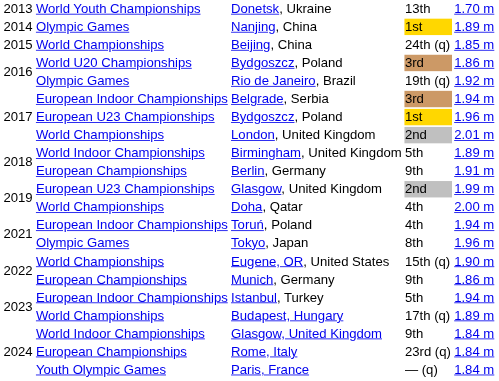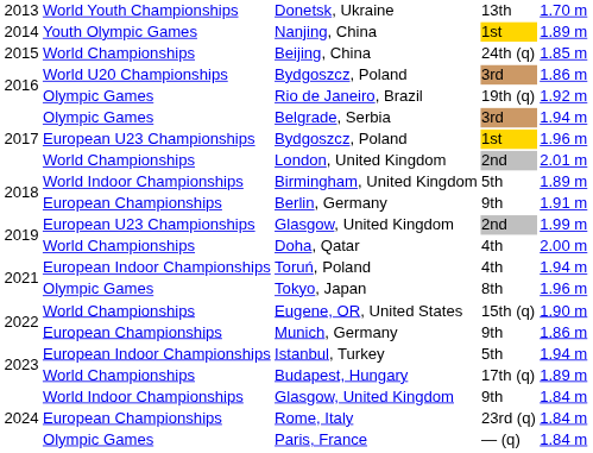 <table>
 <tr>
 <td>2013</td>
 <td><a href='#'>World Youth Championships</a></td>
 <td><a href='#'>Donetsk</a>, Ukraine</td>
 <td>13th</td>
 <td><a href='#'>1.70 m</a></td>
 </tr>
 <tr>
 <td>2014</td>
-<td><a href='#'>Olympic Games</a></td>
+<td><a href='#'>Youth Olympic Games</a></td>
 <td><a href='#'>Nanjing</a>, China</td>
 <td bgcolor=gold>1st</td>
 <td><a href='#'>1.89 m</a></td>
 </tr>
 <tr>
 <td>2015</td>
 <td><a href='#'>World Championships</a></td>
 <td><a href='#'>Beijing</a>, China</td>
 <td>24th (q)</td>
 <td><a href='#'>1.85 m</a></td>
 </tr>
 <tr>
 <td rowspan=2>2016</td>
 <td><a href='#'>World U20 Championships</a></td>
 <td><a href='#'>Bydgoszcz</a>, Poland</td>
 <td bgcolor=cc9966>3rd</td>
 <td><a href='#'>1.86 m</a></td>
 </tr>
 <tr>
 <td><a href='#'>Olympic Games</a></td>
 <td><a href='#'>Rio de Janeiro</a>, Brazil</td>
 <td>19th (q)</td>
 <td><a href='#'>1.92 m</a></td>
 </tr>
 <tr>
 <td rowspan=3>2017</td>
-<td><a href='#'>European Indoor Championships</a></td>
+<td><a href='#'>Olympic Games</a></td>
 <td><a href='#'>Belgrade</a>, Serbia</td>
 <td bgcolor=cc9966>3rd</td>
 <td><a href='#'>1.94 m</a></td>
 </tr>
 <tr>
 <td><a href='#'>European U23 Championships</a></td>
 <td><a href='#'>Bydgoszcz</a>, Poland</td>
 <td bgcolor=gold>1st</td>
 <td><a href='#'>1.96 m</a></td>
 </tr>
 <tr>
 <td><a href='#'>World Championships</a></td>
 <td><a href='#'>London</a>, United Kingdom</td>
 <td bgcolor=silver>2nd</td>
 <td><a href='#'>2.01 m</a></td>
 </tr>
 <tr>
 <td rowspan=2>2018</td>
 <td><a href='#'>World Indoor Championships</a></td>
 <td><a href='#'>Birmingham</a>, United Kingdom</td>
 <td>5th</td>
 <td><a href='#'>1.89 m</a></td>
 </tr>
 <tr>
 <td><a href='#'>European Championships</a></td>
 <td><a href='#'>Berlin</a>, Germany</td>
 <td>9th</td>
 <td><a href='#'>1.91 m</a></td>
 </tr>
 <tr>
 <td rowspan=2>2019</td>
 <td><a href='#'>European U23 Championships</a></td>
 <td><a href='#'>Glasgow</a>, United Kingdom</td>
 <td bgcolor=silver>2nd</td>
 <td><a href='#'>1.99 m</a></td>
 </tr>
 <tr>
 <td><a href='#'>World Championships</a></td>
 <td><a href='#'>Doha</a>, Qatar</td>
 <td>4th</td>
 <td><a href='#'>2.00 m</a></td>
 </tr>
 <tr>
 <td rowspan=2>2021</td>
 <td><a href='#'>European Indoor Championships</a></td>
 <td><a href='#'>Toruń</a>, Poland</td>
 <td>4th</td>
 <td><a href='#'>1.94 m</a></td>
 </tr>
 <tr>
 <td><a href='#'>Olympic Games</a></td>
 <td><a href='#'>Tokyo</a>, Japan</td>
 <td>8th</td>
 <td><a href='#'>1.96 m</a></td>
 </tr>
 <tr>
 <td rowspan=2>2022</td>
 <td><a href='#'>World Championships</a></td>
 <td><a href='#'>Eugene, OR</a>, United States</td>
 <td>15th (q)</td>
 <td><a href='#'>1.90 m</a></td>
 </tr>
 <tr>
 <td><a href='#'>European Championships</a></td>
 <td><a href='#'>Munich</a>, Germany</td>
 <td>9th</td>
 <td><a href='#'>1.86 m</a></td>
 </tr>
 <tr>
 <td rowspan=2>2023</td>
 <td><a href='#'>European Indoor Championships</a></td>
 <td><a href='#'>Istanbul</a>, Turkey</td>
 <td>5th</td>
 <td><a href='#'>1.94 m</a></td>
 </tr>
 <tr>
 <td><a href='#'>World Championships</a></td>
 <td><a href='#'>Budapest, Hungary</a></td>
 <td>17th (q)</td>
 <td><a href='#'>1.89 m</a></td>
 </tr>
 <tr>
 <td rowspan=3>2024</td>
 <td><a href='#'>World Indoor Championships</a></td>
 <td><a href='#'>Glasgow, United Kingdom</a></td>
 <td>9th</td>
 <td><a href='#'>1.84 m</a></td>
 </tr>
 <tr>
 <td><a href='#'>European Championships</a></td>
 <td><a href='#'>Rome, Italy</a></td>
 <td>23rd (q)</td>
 <td><a href='#'>1.84 m</a></td>
 </tr>
 <tr>
-<td><a href='#'>Youth Olympic Games</a></td>
+<td><a href='#'>Olympic Games</a></td>
 <td><a href='#'>Paris, France</a></td>
 <td>— (q)</td>
 <td><a href='#'>1.84 m</a></td>
 </tr>
 </table>
